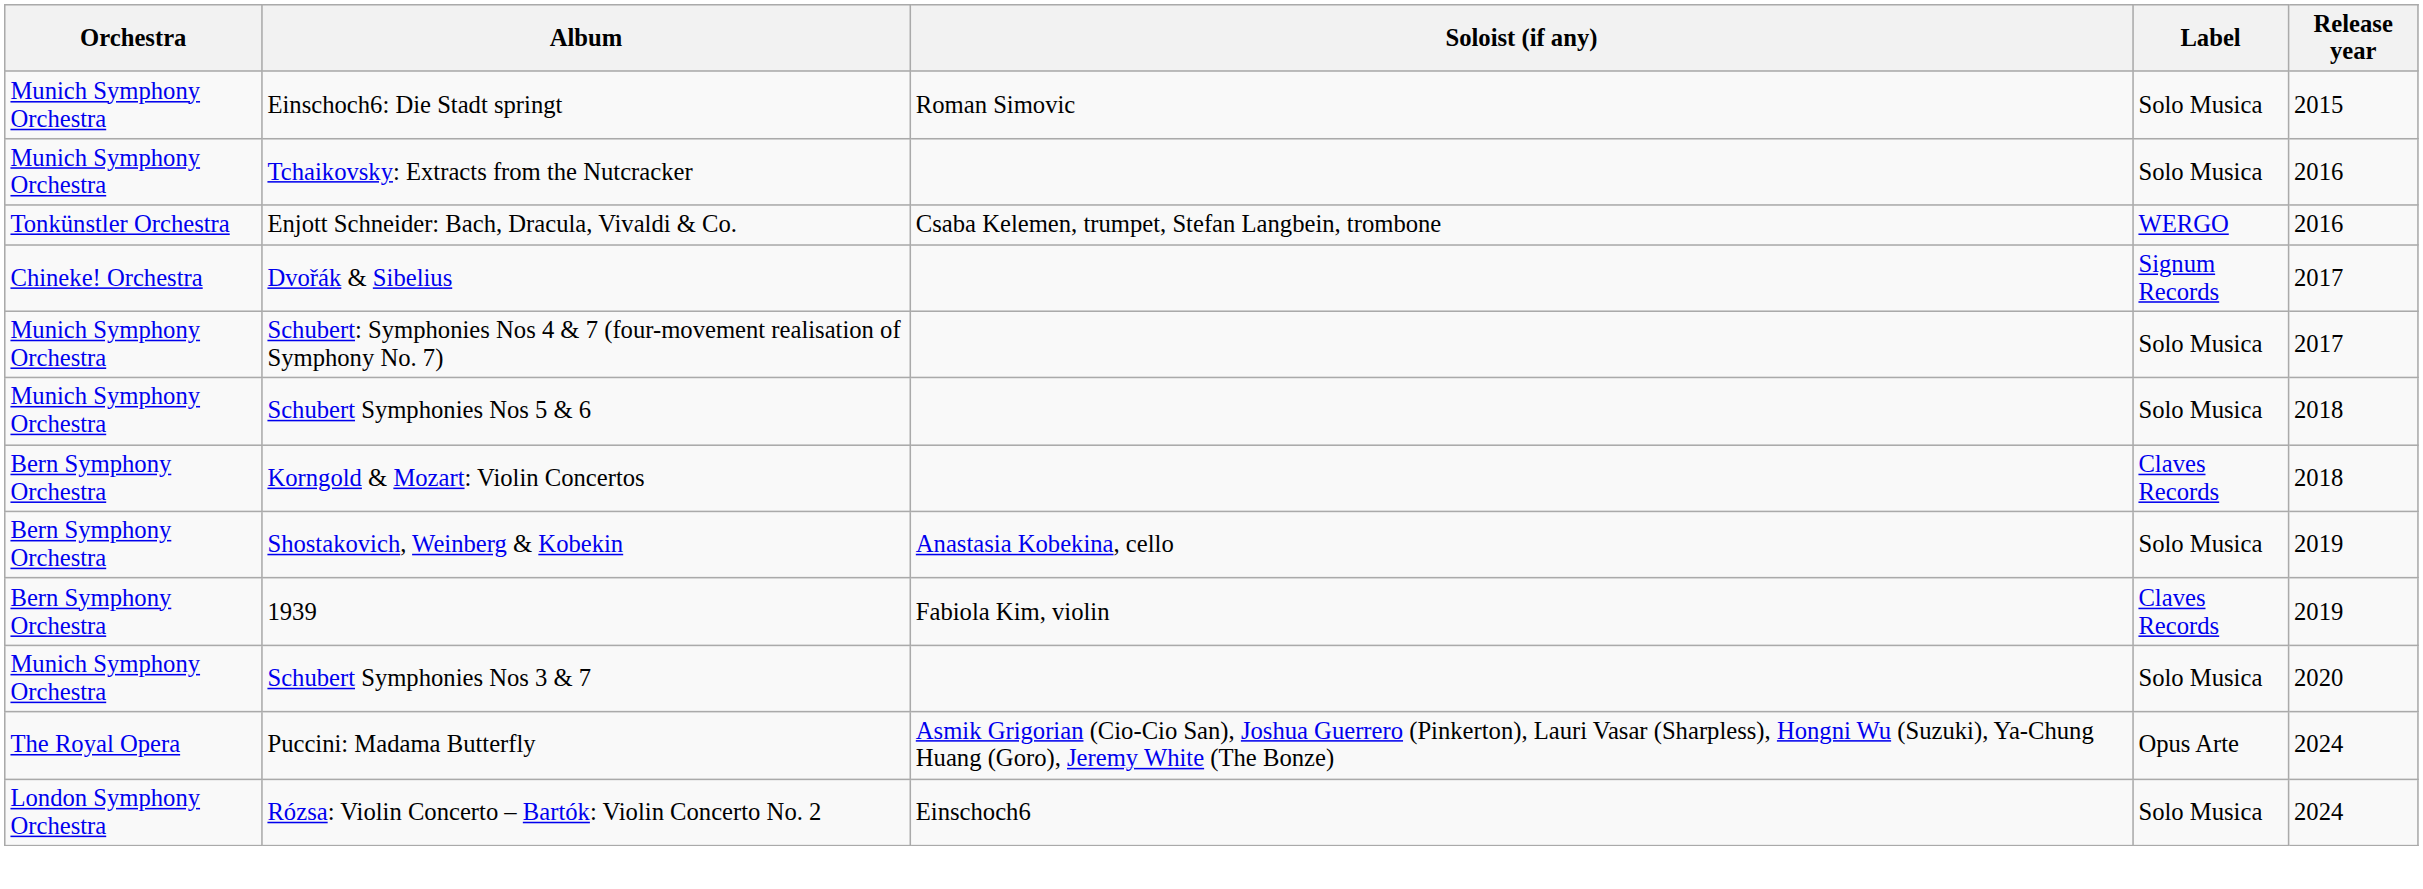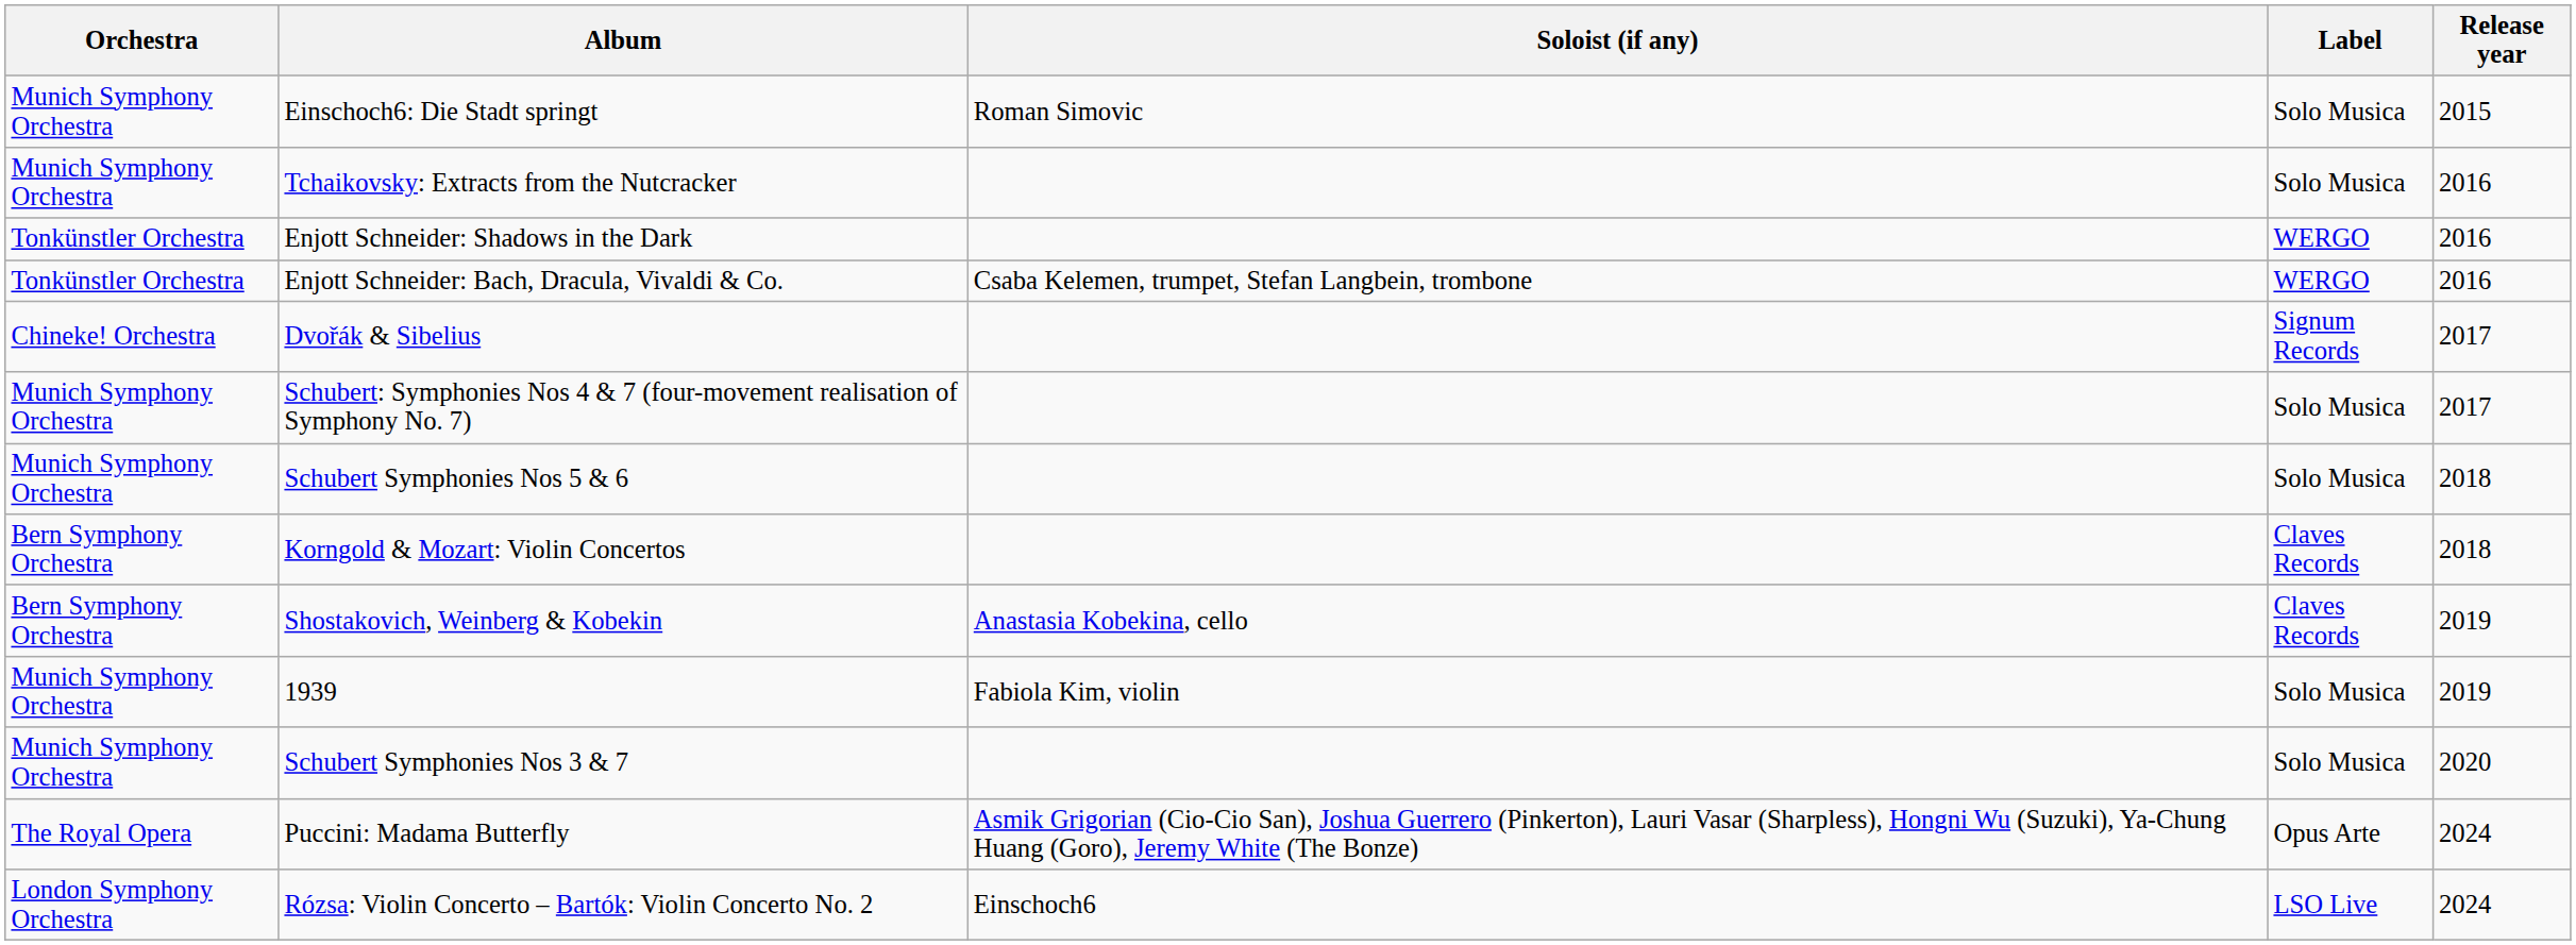 <table class="wikitable">
 <tr>
 <th>Orchestra</th>
 <th>Album</th>
 <th>Soloist (if any)</th>
 <th>Label</th>
 <th>Release year</th>
 </tr>
 <tr>
 <td><a href='#'>Munich Symphony Orchestra</a></td>
 <td>Einschoch6: Die Stadt springt</td>
 <td>Roman Simovic</td>
 <td>Solo Musica</td>
 <td>2015</td>
 </tr>
 <tr>
 <td><a href='#'>Munich Symphony Orchestra</a></td>
 <td><a href='#'>Tchaikovsky</a>: Extracts from the Nutcracker</td>
 <td></td>
 <td>Solo Musica</td>
+<td>2016</td>
+</tr>
+<tr>
+<td><a href='#'>Tonkünstler Orchestra</a></td>
+<td>Enjott Schneider: Shadows in the Dark</td>
+<td></td>
+<td><a href='#'>WERGO</a></td>
 <td>2016</td>
 </tr>
 <tr>
 <td><a href='#'>Tonkünstler Orchestra</a></td>
 <td>Enjott Schneider: Bach, Dracula, Vivaldi & Co.</td>
 <td>Csaba Kelemen, trumpet, Stefan Langbein, trombone</td>
 <td><a href='#'>WERGO</a></td>
 <td>2016</td>
 </tr>
 <tr>
 <td><a href='#'>Chineke! Orchestra</a></td>
 <td><a href='#'>Dvořák</a> & <a href='#'>Sibelius</a></td>
 <td></td>
 <td><a href='#'>Signum Records</a></td>
 <td>2017</td>
 </tr>
 <tr>
 <td><a href='#'>Munich Symphony Orchestra</a></td>
 <td><a href='#'>Schubert</a>: Symphonies Nos 4 & 7 (four-movement realisation of Symphony No. 7)</td>
 <td></td>
 <td>Solo Musica</td>
 <td>2017</td>
 </tr>
 <tr>
 <td><a href='#'>Munich Symphony Orchestra</a></td>
 <td><a href='#'>Schubert</a> Symphonies Nos 5 & 6</td>
 <td></td>
 <td>Solo Musica</td>
 <td>2018</td>
 </tr>
 <tr>
 <td><a href='#'>Bern Symphony Orchestra</a></td>
 <td><a href='#'>Korngold</a> & <a href='#'>Mozart</a>: Violin Concertos</td>
 <td></td>
 <td><a href='#'>Claves Records</a></td>
 <td>2018</td>
 </tr>
 <tr>
 <td><a href='#'>Bern Symphony Orchestra</a></td>
 <td><a href='#'>Shostakovich</a>, <a href='#'>Weinberg</a> & <a href='#'>Kobekin</a></td>
 <td><a href='#'>Anastasia Kobekina</a>, cello</td>
-<td>Solo Musica</td>
+<td><a href='#'>Claves Records</a></td>
 <td>2019</td>
 </tr>
 <tr>
-<td><a href='#'>Bern Symphony Orchestra</a></td>
+<td><a href='#'>Munich Symphony Orchestra</a></td>
 <td>1939</td>
 <td>Fabiola Kim, violin</td>
-<td><a href='#'>Claves Records</a></td>
+<td>Solo Musica</td>
 <td>2019</td>
 </tr>
 <tr>
 <td><a href='#'>Munich Symphony Orchestra</a></td>
 <td><a href='#'>Schubert</a> Symphonies Nos 3 & 7</td>
 <td></td>
 <td>Solo Musica</td>
 <td>2020</td>
 </tr>
 <tr>
 <td><a href='#'>The Royal Opera</a></td>
 <td>Puccini: Madama Butterfly</td>
 <td><a href='#'>Asmik Grigorian</a> (Cio-Cio San), <a href='#'>Joshua Guerrero</a> (Pinkerton), Lauri Vasar (Sharpless), <a href='#'>Hongni Wu</a> (Suzuki), Ya-Chung Huang (Goro), <a href='#'>Jeremy White</a> (The Bonze)</td>
 <td>Opus Arte</td>
 <td>2024</td>
 </tr>
 <tr>
 <td><a href='#'>London Symphony Orchestra</a></td>
 <td><a href='#'>Rózsa</a>: Violin Concerto – <a href='#'>Bartók</a>: Violin Concerto No. 2</td>
 <td>Einschoch6</td>
-<td>Solo Musica</td>
+<td><a href='#'>LSO Live</a></td>
 <td>2024</td>
 </tr>
 </table>
